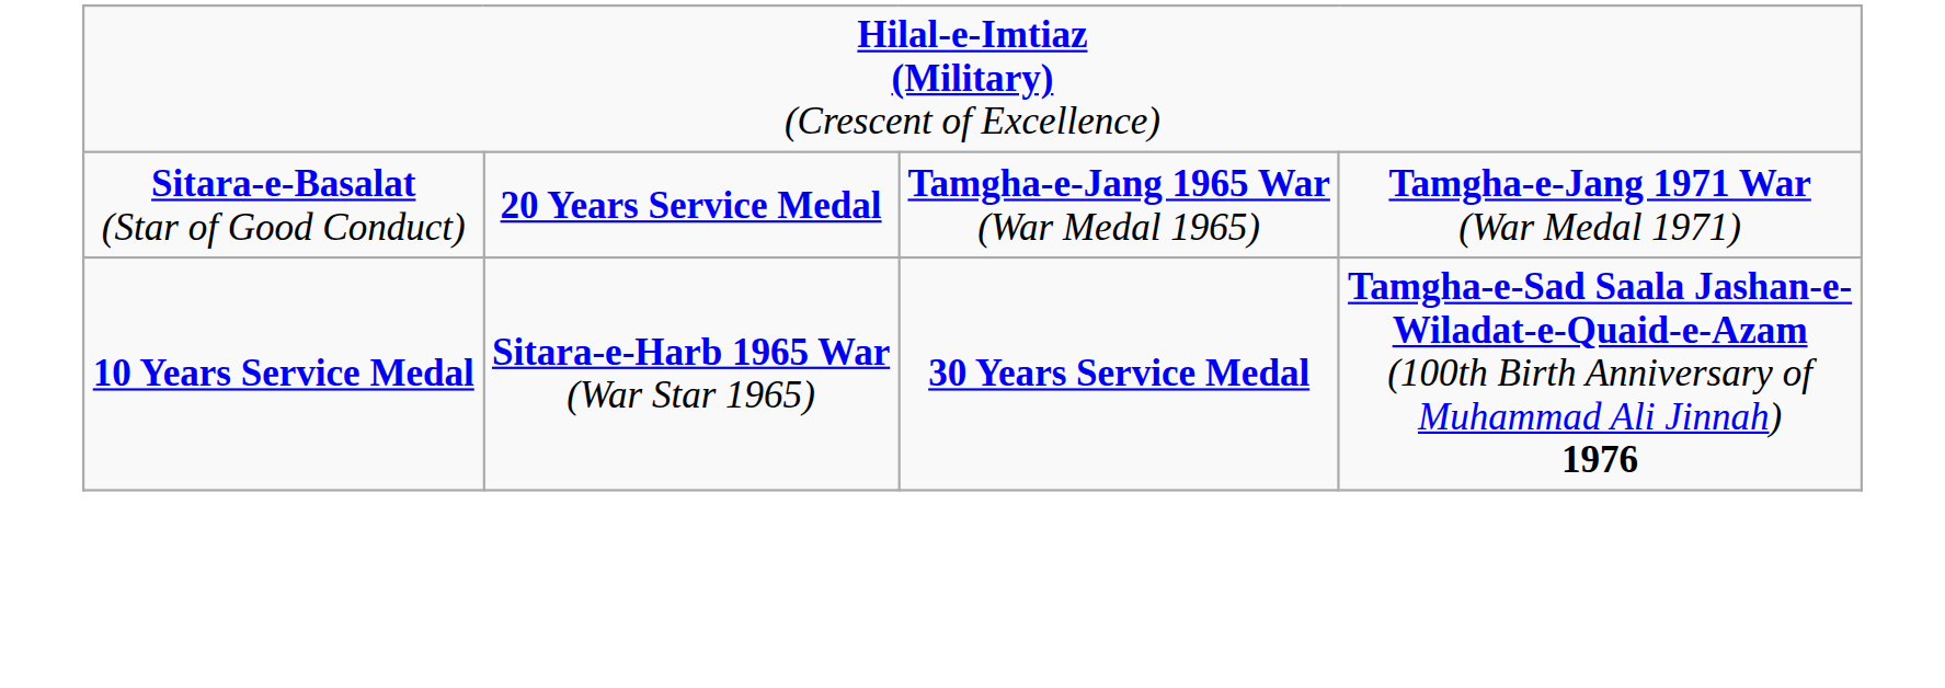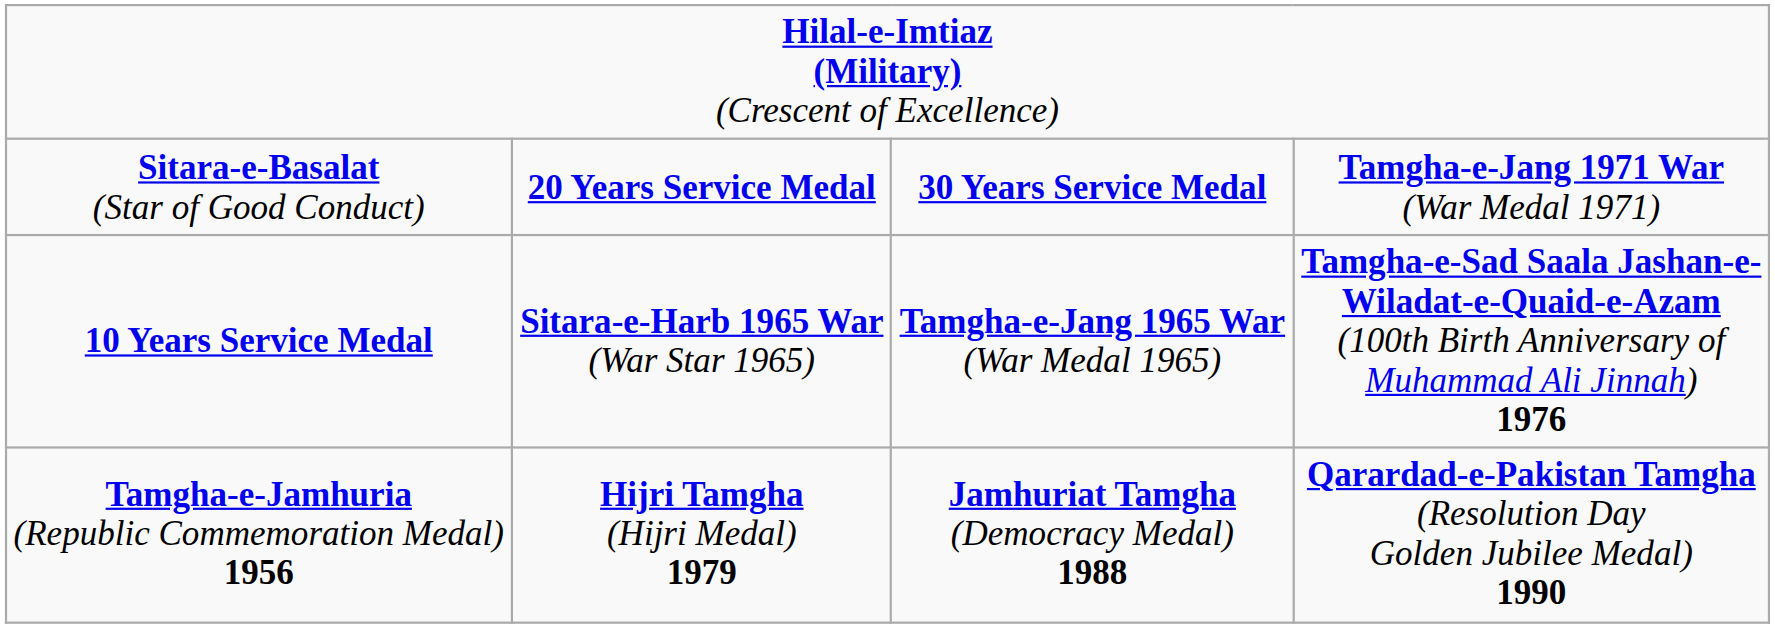 <table class="wikitable" style="margin:1em auto; text-align:center;">
 <tr>
 <td colspan="4"><a href='#'><strong>Hilal-e-Imtiaz</strong></a><br><strong><a href='#'>(Military)</a></strong><br><em>(Crescent of Excellence)</em></td>
 </tr>
 <tr>
 <td><strong><a href='#'>Sitara-e-Basalat</a></strong><br><em>(Star of Good Conduct)</em></td>
 <td><strong><a href='#'>20 Years Service Medal</a></strong></td>
-<td><strong><a href='#'>Tamgha-e-Jang 1965 War</a></strong><br><em>(War Medal 1965)</em></td>
+<td><strong><a href='#'>30 Years Service Medal</a></strong></td>
 <td><strong><a href='#'>Tamgha-e-Jang 1971 War</a></strong><br><em>(War Medal 1971)</em></td>
 </tr>
 <tr>
 <td><strong><a href='#'>10 Years Service Medal</a></strong></td>
 <td><strong><a href='#'>Sitara-e-Harb 1965 War</a></strong><br><em>(War Star 1965)</em></td>
-<td><strong><a href='#'>30 Years Service Medal</a></strong></td>
+<td><strong><a href='#'>Tamgha-e-Jang 1965 War</a></strong><br><em>(War Medal 1965)</em></td>
 <td><strong><a href='#'>Tamgha-e-Sad Saala Jashan-e-</a></strong><br><strong><a href='#'>Wiladat-e-Quaid-e-Azam</a></strong><br><em>(100th Birth Anniversary of</em><br><em><a href='#'>Muhammad Ali Jinnah</a>)</em><br><strong>1976</strong></td>
 </tr>
+<tr>
+<td><strong><a href='#'>Tamgha-e-Jamhuria</a></strong><br><em>(Republic Commemoration Medal)</em><br><strong>1956</strong></td>
+<td><strong><a href='#'>Hijri Tamgha</a></strong><br><em>(Hijri Medal)</em><br><strong>1979</strong></td>
+<td><strong><a href='#'>Jamhuriat Tamgha</a></strong><br><em>(Democracy Medal)</em><br><strong>1988</strong></td>
+<td><strong><a href='#'>Qarardad-e-Pakistan Tamgha</a></strong><br><em>(Resolution Day</em><br><em>Golden Jubilee Medal)</em><br><strong>1990</strong></td>
+</tr>
 </table>
